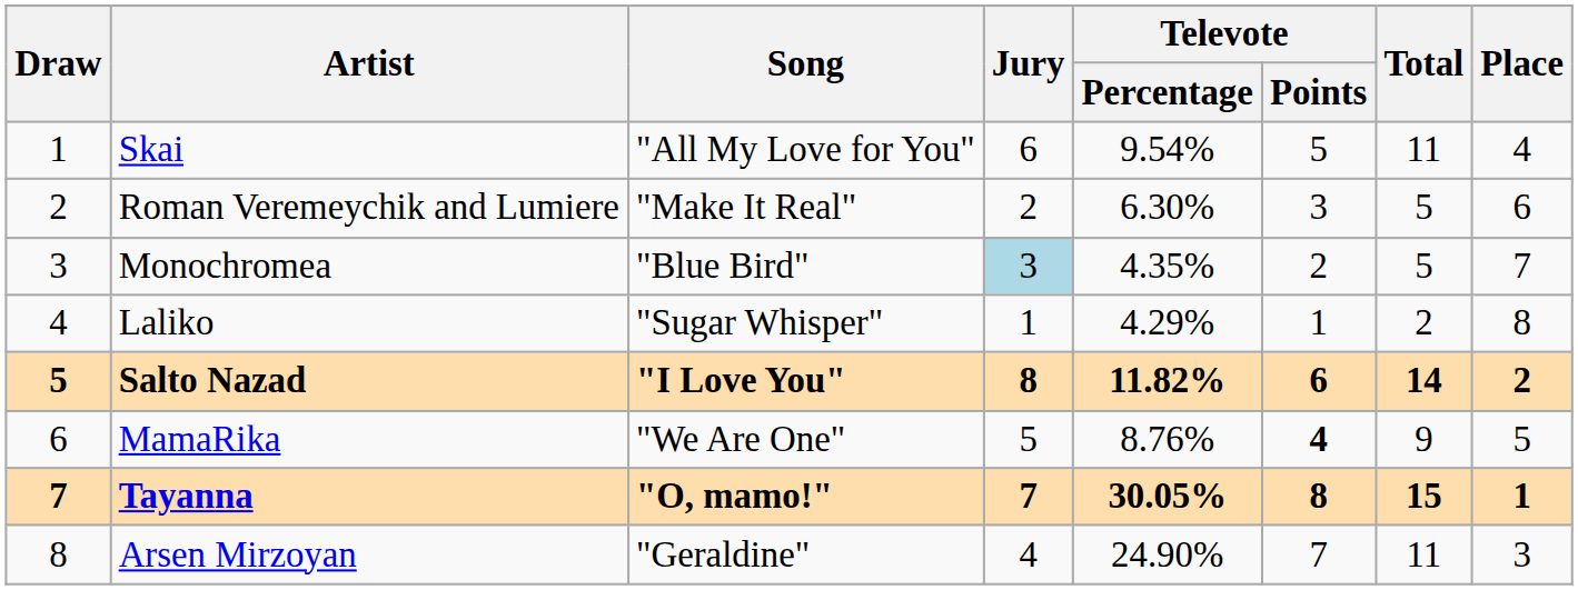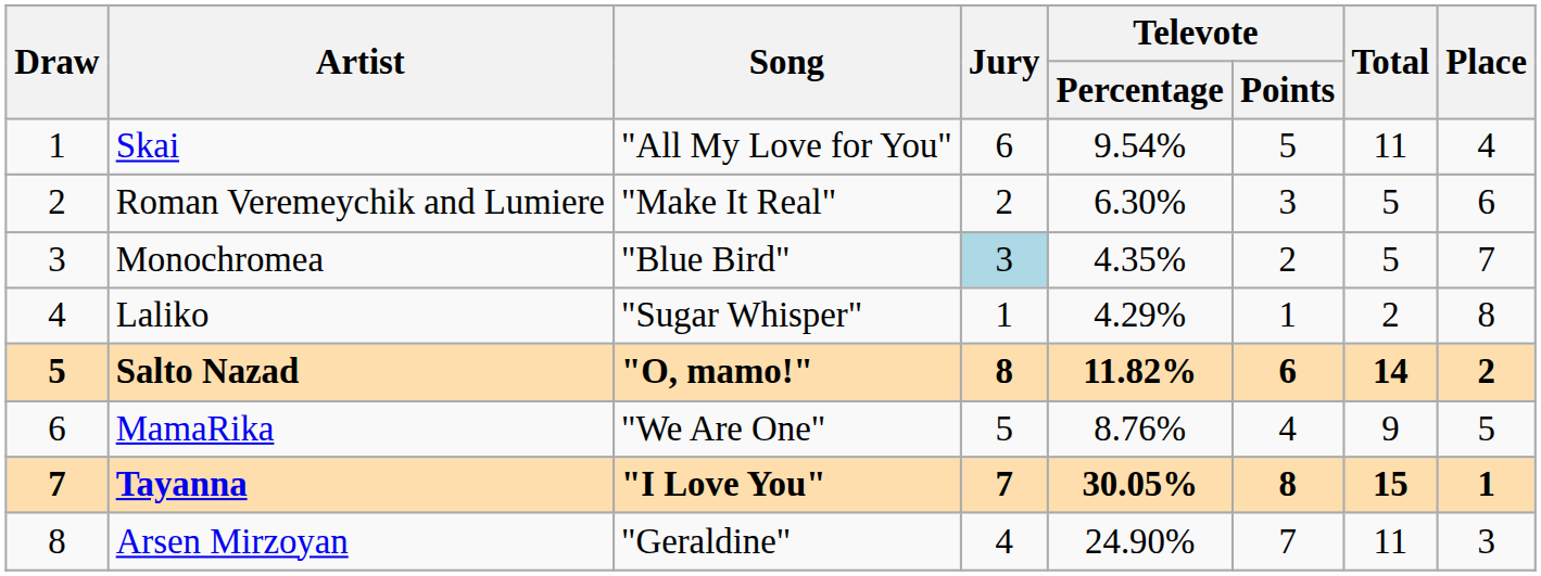 <table class="sortable wikitable" style="margin: 1em auto 1em auto; text-align:center;">
 <tr>
 <th rowspan="2">Draw</th>
 <th rowspan="2">Artist</th>
 <th rowspan="2">Song</th>
 <th rowspan="2">Jury</th>
 <th colspan="2" class="unsortable">Televote</th>
 <th rowspan="2">Total</th>
 <th rowspan="2">Place</th>
 </tr>
 <tr>
 <th>Percentage</th>
 <th>Points</th>
 </tr>
 <tr>
 <td>1</td>
 <td align="left"><a href='#'>Skai</a></td>
 <td align="left">"All My Love for You"</td>
 <td>6</td>
 <td>9.54%</td>
 <td>5</td>
 <td>11</td>
 <td>4</td>
 </tr>
 <tr>
 <td>2</td>
 <td align="left">Roman Veremeychik and Lumiere</td>
 <td align="left">"Make It Real"</td>
 <td>2</td>
 <td>6.30%</td>
 <td>3</td>
 <td>5</td>
 <td>6</td>
 </tr>
 <tr>
 <td>3</td>
 <td align="left">Monochromea</td>
 <td align="left">"Blue Bird"</td>
 <td style="background: lightblue;">3</td>
 <td>4.35%</td>
 <td>2</td>
 <td>5</td>
 <td>7</td>
 </tr>
 <tr>
 <td>4</td>
 <td align="left">Laliko</td>
 <td align="left">"Sugar Whisper"</td>
 <td>1</td>
 <td>4.29%</td>
 <td>1</td>
 <td>2</td>
 <td>8</td>
 </tr>
 <tr style="font-weight:bold; background:#FFDEAD;">
 <td>5</td>
 <td align="left">Salto Nazad</td>
-<td align="left">"I Love You"</td>
+<td align="left">"O, mamo!"</td>
 <td>8</td>
 <td>11.82%</td>
 <td>6</td>
 <td>14</td>
 <td>2</td>
 </tr>
 <tr>
 <td>6</td>
 <td align="left"><a href='#'>MamaRika</a></td>
 <td align="left">"We Are One"</td>
 <td>5</td>
 <td>8.76%</td>
-<td><strong>4</strong></td>
+<td>4</td>
 <td>9</td>
 <td>5</td>
 </tr>
 <tr style="font-weight:bold; background:#FFDEAD;">
 <td>7</td>
 <td align="left"><a href='#'>Tayanna</a></td>
-<td align="left">"O, mamo!"</td>
+<td align="left">"I Love You"</td>
 <td>7</td>
 <td>30.05%</td>
 <td>8</td>
 <td>15</td>
 <td>1</td>
 </tr>
 <tr>
 <td>8</td>
 <td align="left"><a href='#'>Arsen Mirzoyan</a></td>
 <td align="left">"Geraldine"</td>
 <td>4</td>
 <td>24.90%</td>
 <td>7</td>
 <td>11</td>
 <td>3</td>
 </tr>
 </table>
